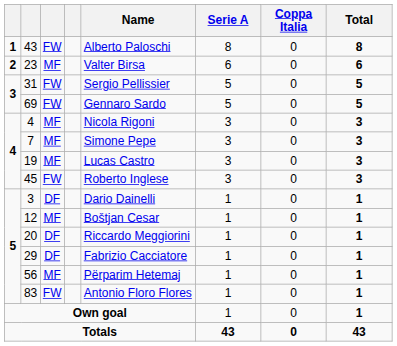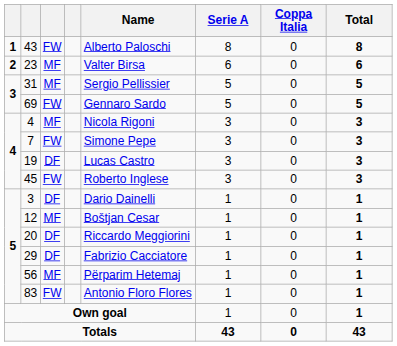 <table class="wikitable" style="text-align:center">
 <tr>
 <th width=15></th>
 <th width=15></th>
 <th width=15></th>
 <th width=15></th>
 <th width=145>Name</th>
 <th width=80><a href='#'>Serie A</a></th>
 <th width=80><a href='#'>Coppa Italia</a></th>
 <th width=80>Total</th>
 </tr>
 <tr>
 <td><strong>1</strong></td>
 <td>43</td>
 <td><a href='#'>FW</a></td>
 <td></td>
 <td align=left><a href='#'>Alberto Paloschi</a></td>
 <td>8</td>
 <td>0</td>
 <td><strong>8</strong></td>
 </tr>
 <tr>
 <td><strong>2</strong></td>
 <td>23</td>
 <td><a href='#'>MF</a></td>
 <td></td>
 <td align=left><a href='#'>Valter Birsa</a></td>
 <td>6</td>
 <td>0</td>
 <td><strong>6</strong></td>
 </tr>
 <tr>
 <td rowspan=2><strong>3</strong></td>
 <td>31</td>
-<td><a href='#'>FW</a></td>
+<td><a href='#'>MF</a></td>
 <td></td>
 <td align=left><a href='#'>Sergio Pellissier</a></td>
 <td>5</td>
 <td>0</td>
 <td><strong>5</strong></td>
 </tr>
 <tr>
 <td>69</td>
 <td><a href='#'>FW</a></td>
 <td></td>
 <td align=left><a href='#'>Gennaro Sardo</a></td>
 <td>5</td>
 <td>0</td>
 <td><strong>5</strong></td>
 </tr>
 <tr>
 <td rowspan=4><strong>4</strong></td>
 <td>4</td>
 <td><a href='#'>MF</a></td>
 <td></td>
 <td align=left><a href='#'>Nicola Rigoni</a></td>
 <td>3</td>
 <td>0</td>
 <td><strong>3</strong></td>
 </tr>
 <tr>
 <td>7</td>
-<td><a href='#'>MF</a></td>
+<td><a href='#'>FW</a></td>
 <td></td>
 <td align=left><a href='#'>Simone Pepe</a></td>
 <td>3</td>
 <td>0</td>
 <td><strong>3</strong></td>
 </tr>
 <tr>
 <td>19</td>
-<td><a href='#'>MF</a></td>
+<td><a href='#'>DF</a></td>
 <td></td>
 <td align=left><a href='#'>Lucas Castro</a></td>
 <td>3</td>
 <td>0</td>
 <td><strong>3</strong></td>
 </tr>
 <tr>
 <td>45</td>
 <td><a href='#'>FW</a></td>
 <td></td>
 <td align=left><a href='#'>Roberto Inglese</a></td>
 <td>3</td>
 <td>0</td>
 <td><strong>3</strong></td>
 </tr>
 <tr>
 <td rowspan=6><strong>5</strong></td>
 <td>3</td>
 <td><a href='#'>DF</a></td>
 <td></td>
 <td align=left><a href='#'>Dario Dainelli</a></td>
 <td>1</td>
 <td>0</td>
 <td><strong>1</strong></td>
 </tr>
 <tr>
 <td>12</td>
 <td><a href='#'>MF</a></td>
 <td></td>
 <td align=left><a href='#'>Boštjan Cesar</a></td>
 <td>1</td>
 <td>0</td>
 <td><strong>1</strong></td>
 </tr>
 <tr>
 <td>20</td>
 <td><a href='#'>DF</a></td>
 <td></td>
 <td align=left><a href='#'>Riccardo Meggiorini</a></td>
 <td>1</td>
 <td>0</td>
 <td><strong>1</strong></td>
 </tr>
 <tr>
 <td>29</td>
 <td><a href='#'>DF</a></td>
 <td></td>
 <td align=left><a href='#'>Fabrizio Cacciatore</a></td>
 <td>1</td>
 <td>0</td>
 <td><strong>1</strong></td>
 </tr>
 <tr>
 <td>56</td>
 <td><a href='#'>MF</a></td>
 <td></td>
 <td align=left><a href='#'>Përparim Hetemaj</a></td>
 <td>1</td>
 <td>0</td>
 <td><strong>1</strong></td>
 </tr>
 <tr>
 <td>83</td>
 <td><a href='#'>FW</a></td>
 <td></td>
 <td align=left><a href='#'>Antonio Floro Flores</a></td>
 <td>1</td>
 <td>0</td>
 <td><strong>1</strong></td>
 </tr>
 <tr>
 <td colspan=5><strong>Own goal</strong></td>
 <td>1</td>
 <td>0</td>
 <td><strong>1</strong></td>
 </tr>
 <tr>
 <td colspan=5><strong>Totals</strong></td>
 <td><strong>43</strong></td>
 <td><strong>0</strong></td>
 <td><strong>43</strong></td>
 </tr>
 </table>
